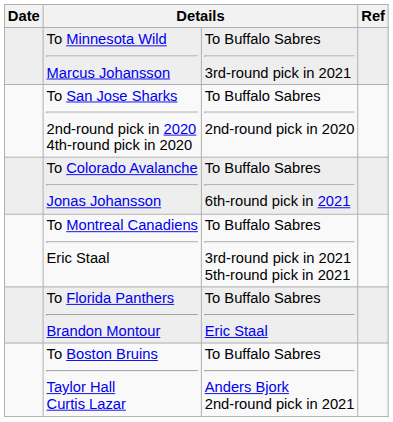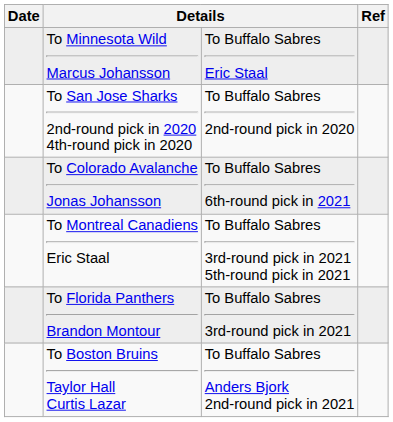 <table class="wikitable">
 <tr>
 <th>Date</th>
 <th colspan="2">Details</th>
 <th>Ref</th>
 </tr>
 <tr style="background:#eee;">
 <td></td>
 <td valign="top">To <a href='#'>Minnesota Wild</a><hr><a href='#'>Marcus Johansson</a></td>
-<td valign="top">To Buffalo Sabres<hr>3rd-round pick in 2021</td>
+<td valign="top">To Buffalo Sabres<hr><a href='#'>Eric Staal</a></td>
 <td></td>
 </tr>
 <tr>
 <td></td>
 <td valign="top">To <a href='#'>San Jose Sharks</a><hr>2nd-round pick in <a href='#'>2020</a><br>4th-round pick in 2020</td>
 <td valign="top">To Buffalo Sabres<hr>2nd-round pick in 2020</td>
 <td></td>
 </tr>
 <tr style="background:#eee;">
 <td></td>
 <td valign="top">To <a href='#'>Colorado Avalanche</a><hr><a href='#'>Jonas Johansson</a></td>
 <td valign="top">To Buffalo Sabres<hr>6th-round pick in <a href='#'>2021</a></td>
 <td></td>
 </tr>
 <tr>
 <td></td>
 <td valign="top">To <a href='#'>Montreal Canadiens</a><hr>Eric Staal</td>
 <td valign="top">To Buffalo Sabres<hr>3rd-round pick in 2021<br>5th-round pick in 2021</td>
 <td></td>
 </tr>
 <tr style="background:#eee;">
 <td></td>
 <td valign="top">To <a href='#'>Florida Panthers</a><hr><a href='#'>Brandon Montour</a></td>
-<td valign="top">To Buffalo Sabres<hr><a href='#'>Eric Staal</a></td>
+<td valign="top">To Buffalo Sabres<hr>3rd-round pick in 2021</td>
 <td></td>
 </tr>
 <tr>
 <td></td>
 <td valign="top">To <a href='#'>Boston Bruins</a><hr><a href='#'>Taylor Hall</a><br><a href='#'>Curtis Lazar</a></td>
 <td valign="top">To Buffalo Sabres<hr><a href='#'>Anders Bjork</a><br>2nd-round pick in 2021</td>
 <td></td>
 </tr>
 </table>
